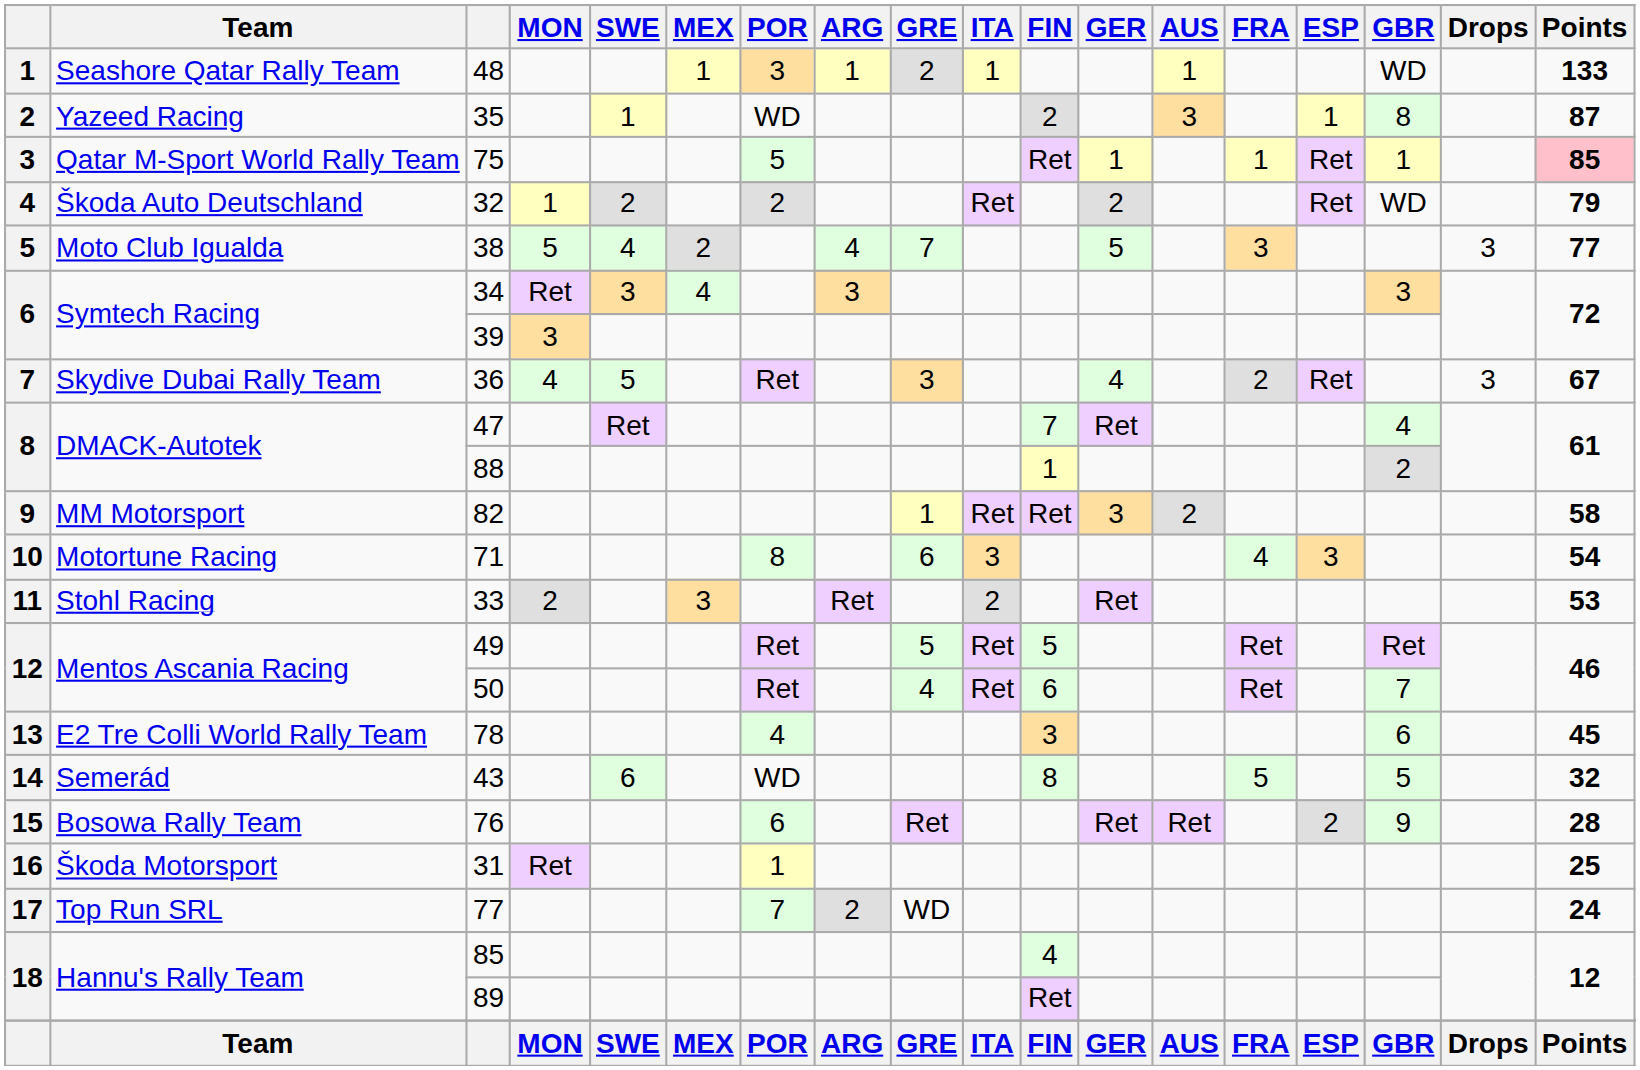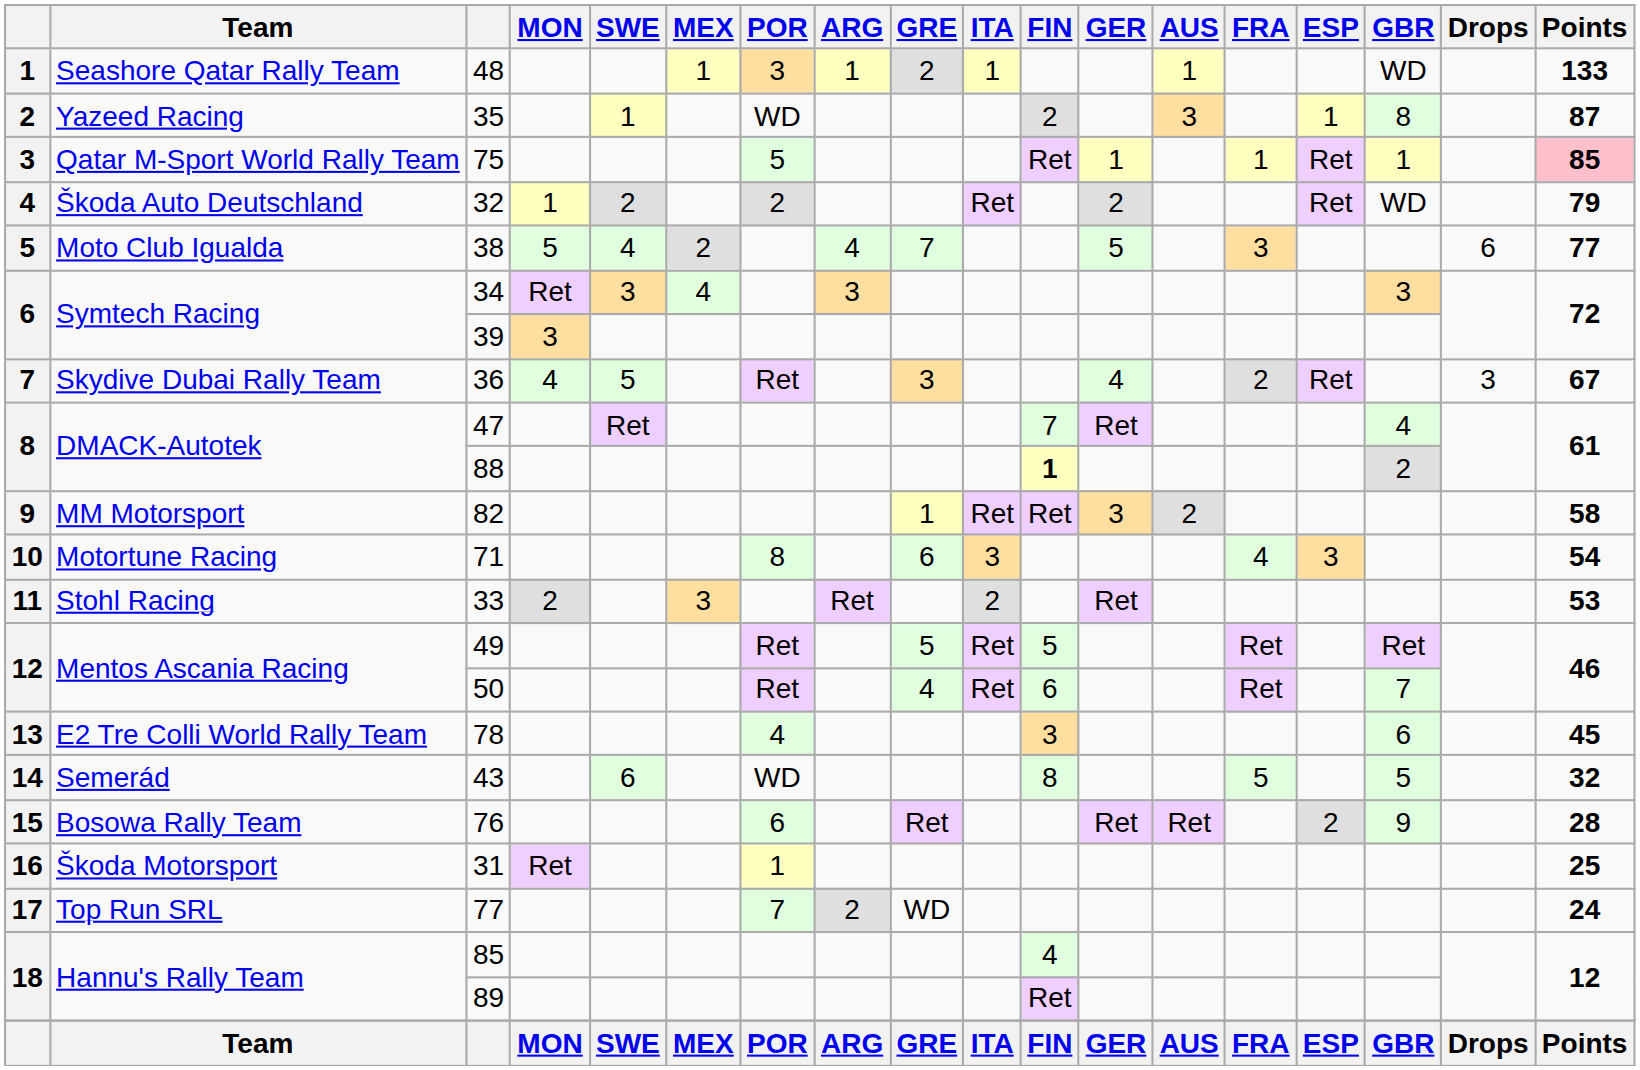 <table class="wikitable" style="font-size: 85%; text-align: center;">
 <tr valign="top">
 <th valign="middle"></th>
 <th valign="middle">Team</th>
 <th valign="middle"></th>
 <th><a href='#'>MON</a><br></th>
 <th><a href='#'>SWE</a><br></th>
 <th><a href='#'>MEX</a><br></th>
 <th><a href='#'>POR</a><br></th>
 <th><a href='#'>ARG</a><br></th>
 <th><a href='#'>GRE</a><br></th>
 <th><a href='#'>ITA</a><br></th>
 <th><a href='#'>FIN</a><br></th>
 <th><a href='#'>GER</a><br></th>
 <th><a href='#'>AUS</a><br></th>
 <th><a href='#'>FRA</a><br></th>
 <th><a href='#'>ESP</a><br></th>
 <th><a href='#'>GBR</a><br></th>
 <th valign="middle">Drops</th>
 <th valign="middle">Points</th>
 </tr>
 <tr>
 <th>1</th>
 <td align="left"> <a href='#'>Seashore Qatar Rally Team</a></td>
 <td>48</td>
 <td></td>
 <td></td>
 <td style="background:#ffffbf;">1</td>
 <td style="background:#ffdf9f;">3</td>
 <td style="background:#ffffbf;">1</td>
 <td style="background:#dfdfdf;">2</td>
 <td style="background:#ffffbf;">1</td>
 <td></td>
 <td></td>
 <td style="background:#ffffbf;">1</td>
 <td></td>
 <td></td>
 <td>WD</td>
 <td></td>
 <td><strong>133</strong></td>
 </tr>
 <tr>
 <th>2</th>
 <td align="left"> <a href='#'>Yazeed Racing</a></td>
 <td>35</td>
 <td></td>
 <td style="background:#ffffbf;">1</td>
 <td></td>
 <td>WD</td>
 <td></td>
 <td></td>
 <td></td>
 <td style="background:#dfdfdf;">2</td>
 <td></td>
 <td style="background:#ffdf9f;">3</td>
 <td></td>
 <td style="background:#ffffbf;">1</td>
 <td style="background:#dfffdf;">8</td>
 <td></td>
 <td><strong>87</strong></td>
 </tr>
 <tr>
 <th>3</th>
 <td align="left"> <a href='#'>Qatar M-Sport World Rally Team</a></td>
 <td>75</td>
 <td></td>
 <td></td>
 <td></td>
 <td style="background:#dfffdf;">5</td>
 <td></td>
 <td></td>
 <td></td>
 <td style="background:#efcfff;">Ret</td>
 <td style="background:#ffffbf;">1</td>
 <td></td>
 <td style="background:#ffffbf;">1</td>
 <td style="background:#efcfff;">Ret</td>
 <td style="background:#ffffbf;">1</td>
 <td></td>
 <td style="background: pink;"><strong>85</strong></td>
 </tr>
 <tr>
 <th>4</th>
 <td align="left"> <a href='#'>Škoda Auto Deutschland</a></td>
 <td>32</td>
 <td style="background:#ffffbf;">1</td>
 <td style="background:#dfdfdf;">2</td>
 <td></td>
 <td style="background:#dfdfdf;">2</td>
 <td></td>
 <td></td>
 <td style="background:#efcfff;">Ret</td>
 <td></td>
 <td style="background:#dfdfdf;">2</td>
 <td></td>
 <td></td>
 <td style="background:#efcfff;">Ret</td>
 <td>WD</td>
 <td></td>
 <td><strong>79</strong></td>
 </tr>
 <tr>
 <th>5</th>
 <td align="left"> <a href='#'>Moto Club Igualda</a></td>
 <td>38</td>
 <td style="background:#dfffdf;">5</td>
 <td style="background:#dfffdf;">4</td>
 <td style="background:#dfdfdf;">2</td>
 <td></td>
 <td style="background:#dfffdf;">4</td>
 <td style="background:#dfffdf;">7</td>
 <td></td>
 <td></td>
 <td style="background:#dfffdf;">5</td>
 <td></td>
 <td style="background:#ffdf9f;">3</td>
 <td></td>
 <td></td>
-<td>3</td>
+<td>6</td>
 <td><strong>77</strong></td>
 </tr>
 <tr>
 <th rowspan="2">6</th>
 <td rowspan="2" align="left"> <a href='#'>Symtech Racing</a></td>
 <td>34</td>
 <td style="background:#efcfff;">Ret</td>
 <td style="background:#ffdf9f;">3</td>
 <td style="background:#dfffdf;">4</td>
 <td></td>
 <td style="background:#ffdf9f;">3</td>
 <td></td>
 <td></td>
 <td></td>
 <td></td>
 <td></td>
 <td></td>
 <td></td>
 <td style="background:#ffdf9f;">3</td>
 <td rowspan="2"></td>
 <td rowspan="2"><strong>72</strong></td>
 </tr>
 <tr>
 <td>39</td>
 <td style="background:#ffdf9f;">3</td>
 <td></td>
 <td></td>
 <td></td>
 <td></td>
 <td></td>
 <td></td>
 <td></td>
 <td></td>
 <td></td>
 <td></td>
 <td></td>
 <td></td>
 </tr>
 <tr>
 <th>7</th>
 <td align="left"> <a href='#'>Skydive Dubai Rally Team</a></td>
 <td>36</td>
 <td style="background:#dfffdf;">4</td>
 <td style="background:#dfffdf;">5</td>
 <td></td>
 <td style="background:#efcfff;">Ret</td>
 <td></td>
 <td style="background:#ffdf9f;">3</td>
 <td></td>
 <td></td>
 <td style="background:#dfffdf;">4</td>
 <td></td>
 <td style="background:#dfdfdf;">2</td>
 <td style="background:#efcfff;">Ret</td>
 <td></td>
 <td>3</td>
 <td><strong>67</strong></td>
 </tr>
 <tr>
 <th rowspan="2">8</th>
 <td Rowspan="2" align="left"> <a href='#'>DMACK-Autotek</a></td>
 <td>47</td>
 <td></td>
 <td style="background:#efcfff;">Ret</td>
 <td></td>
 <td></td>
 <td></td>
 <td></td>
 <td></td>
 <td style="background:#dfffdf;">7</td>
 <td style="background:#efcfff;">Ret</td>
 <td></td>
 <td></td>
 <td></td>
 <td style="background:#dfffdf;">4</td>
 <td rowspan="2"></td>
 <td Rowspan="2"><strong>61</strong></td>
 </tr>
 <tr>
 <td>88</td>
 <td></td>
 <td></td>
 <td></td>
 <td></td>
 <td></td>
 <td></td>
 <td></td>
-<td style="background:#ffffbf;">1</td>
+<td style="background:#ffffbf;"><strong>1</strong></td>
 <td></td>
 <td></td>
 <td></td>
 <td></td>
 <td style="background:#dfdfdf;">2</td>
 </tr>
 <tr>
 <th>9</th>
 <td align="left"> <a href='#'>MM Motorsport</a></td>
 <td>82</td>
 <td></td>
 <td></td>
 <td></td>
 <td></td>
 <td></td>
 <td style="background:#ffffbf;">1</td>
 <td style="background:#efcfff;">Ret</td>
 <td style="background:#efcfff;">Ret</td>
 <td style="background:#ffdf9f;">3</td>
 <td style="background:#dfdfdf;">2</td>
 <td></td>
 <td></td>
 <td></td>
 <td></td>
 <td><strong>58</strong></td>
 </tr>
 <tr>
 <th>10</th>
 <td align="left"> <a href='#'>Motortune Racing</a></td>
 <td>71</td>
 <td></td>
 <td></td>
 <td></td>
 <td style="background:#dfffdf;">8</td>
 <td></td>
 <td style="background:#dfffdf;">6</td>
 <td style="background:#ffdf9f;">3</td>
 <td></td>
 <td></td>
 <td></td>
 <td style="background:#dfffdf;">4</td>
 <td style="background:#ffdf9f;">3</td>
 <td></td>
 <td></td>
 <td><strong>54</strong></td>
 </tr>
 <tr>
 <th>11</th>
 <td align="left"> <a href='#'>Stohl Racing</a></td>
 <td>33</td>
 <td style="background:#dfdfdf;">2</td>
 <td></td>
 <td style="background:#ffdf9f;">3</td>
 <td></td>
 <td style="background:#efcfff;">Ret</td>
 <td></td>
 <td style="background:#dfdfdf;">2</td>
 <td></td>
 <td style="background:#efcfff;">Ret</td>
 <td></td>
 <td></td>
 <td></td>
 <td></td>
 <td></td>
 <td><strong>53</strong></td>
 </tr>
 <tr>
 <th Rowspan="2">12</th>
 <td Rowspan="2" align="left"> <a href='#'>Mentos Ascania Racing</a></td>
 <td>49</td>
 <td></td>
 <td></td>
 <td></td>
 <td style="background:#efcfff;">Ret</td>
 <td></td>
 <td style="background:#dfffdf;">5</td>
 <td style="background:#efcfff;">Ret</td>
 <td style="background:#dfffdf;">5</td>
 <td></td>
 <td></td>
 <td style="background:#efcfff;">Ret</td>
 <td></td>
 <td style="background:#efcfff;">Ret</td>
 <td rowspan="2"></td>
 <td Rowspan="2"><strong>46</strong></td>
 </tr>
 <tr>
 <td>50</td>
 <td></td>
 <td></td>
 <td></td>
 <td style="background:#efcfff;">Ret</td>
 <td></td>
 <td style="background:#dfffdf;">4</td>
 <td style="background:#efcfff;">Ret</td>
 <td style="background:#dfffdf;">6</td>
 <td></td>
 <td></td>
 <td style="background:#efcfff;">Ret</td>
 <td></td>
 <td style="background:#dfffdf;">7</td>
 </tr>
 <tr>
 <th>13</th>
 <td align="left"> <a href='#'>E2 Tre Colli World Rally Team</a></td>
 <td>78</td>
 <td></td>
 <td></td>
 <td></td>
 <td style="background:#dfffdf;">4</td>
 <td></td>
 <td></td>
 <td></td>
 <td style="background:#ffdf9f;">3</td>
 <td></td>
 <td></td>
 <td></td>
 <td></td>
 <td style="background:#dfffdf;">6</td>
 <td></td>
 <td><strong>45</strong></td>
 </tr>
 <tr>
 <th>14</th>
 <td align="left"> <a href='#'>Semerád</a></td>
 <td>43</td>
 <td></td>
 <td style="background:#dfffdf;">6</td>
 <td></td>
 <td>WD</td>
 <td></td>
 <td></td>
 <td></td>
 <td style="background:#dfffdf;">8</td>
 <td></td>
 <td></td>
 <td style="background:#dfffdf;">5</td>
 <td></td>
 <td style="background:#dfffdf;">5</td>
 <td></td>
 <td><strong>32</strong></td>
 </tr>
 <tr>
 <th>15</th>
 <td align="left"> <a href='#'>Bosowa Rally Team</a></td>
 <td>76</td>
 <td></td>
 <td></td>
 <td></td>
 <td style="background:#dfffdf;">6</td>
 <td></td>
 <td style="background:#efcfff;">Ret</td>
 <td></td>
 <td></td>
 <td style="background:#efcfff;">Ret</td>
 <td style="background:#efcfff;">Ret</td>
 <td></td>
 <td style="background:#dfdfdf;">2</td>
 <td style="background:#dfffdf;">9</td>
 <td></td>
 <td><strong>28</strong></td>
 </tr>
 <tr>
 <th>16</th>
 <td align="left"> <a href='#'>Škoda Motorsport</a></td>
 <td>31</td>
 <td style="background:#efcfff;">Ret</td>
 <td></td>
 <td></td>
 <td style="background:#ffffbf;">1</td>
 <td></td>
 <td></td>
 <td></td>
 <td></td>
 <td></td>
 <td></td>
 <td></td>
 <td></td>
 <td></td>
 <td></td>
 <td><strong>25</strong></td>
 </tr>
 <tr>
 <th>17</th>
 <td align="left"> <a href='#'>Top Run SRL</a></td>
 <td>77</td>
 <td></td>
 <td></td>
 <td></td>
 <td style="background:#dfffdf;">7</td>
 <td style="background:#dfdfdf;">2</td>
 <td>WD</td>
 <td></td>
 <td></td>
 <td></td>
 <td></td>
 <td></td>
 <td></td>
 <td></td>
 <td></td>
 <td><strong>24</strong></td>
 </tr>
 <tr>
 <th Rowspan="2">18</th>
 <td Rowspan="2" align="left"> <a href='#'>Hannu's Rally Team</a></td>
 <td>85</td>
 <td></td>
 <td></td>
 <td></td>
 <td></td>
 <td></td>
 <td></td>
 <td></td>
 <td style="background:#dfffdf;">4</td>
 <td></td>
 <td></td>
 <td></td>
 <td></td>
 <td></td>
 <td rowspan="2"></td>
 <td Rowspan="2"><strong>12</strong></td>
 </tr>
 <tr>
 <td>89</td>
 <td></td>
 <td></td>
 <td></td>
 <td></td>
 <td></td>
 <td></td>
 <td></td>
 <td style="background:#efcfff;">Ret</td>
 <td></td>
 <td></td>
 <td></td>
 <td></td>
 <td></td>
 </tr>
 <tr>
 </tr>
 <tr valign="top">
 <th valign="middle"></th>
 <th valign="middle">Team</th>
 <th valign="middle"></th>
 <th><a href='#'>MON</a><br></th>
 <th><a href='#'>SWE</a><br></th>
 <th><a href='#'>MEX</a><br></th>
 <th><a href='#'>POR</a><br></th>
 <th><a href='#'>ARG</a><br></th>
 <th><a href='#'>GRE</a><br></th>
 <th><a href='#'>ITA</a><br></th>
 <th><a href='#'>FIN</a><br></th>
 <th><a href='#'>GER</a><br></th>
 <th><a href='#'>AUS</a><br></th>
 <th><a href='#'>FRA</a><br></th>
 <th><a href='#'>ESP</a><br></th>
 <th><a href='#'>GBR</a><br></th>
 <th valign="middle">Drops</th>
 <th valign="middle">Points</th>
 </tr>
 <tr>
 </tr>
 </table>
